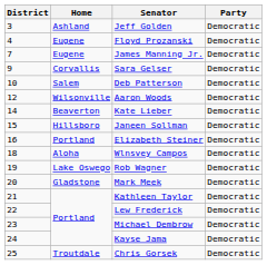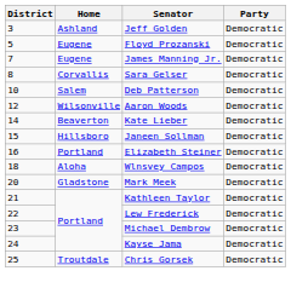 <table class="wikitable">
 <tr>
 <th>District</th>
 <th>Home</th>
 <th>Senator</th>
 <th>Party</th>
 </tr>
 <tr>
 <td>3</td>
 <td><a href='#'>Ashland</a></td>
 <td><a href='#'>Jeff Golden</a></td>
 <td>Democratic</td>
 </tr>
 <tr>
-<td>4</td>
+<td>5</td>
 <td><a href='#'>Eugene</a></td>
 <td><a href='#'>Floyd Prozanski</a></td>
 <td>Democratic</td>
 </tr>
 <tr>
 <td>7</td>
 <td><a href='#'>Eugene</a></td>
 <td><a href='#'>James Manning Jr.</a></td>
 <td>Democratic</td>
 </tr>
 <tr>
-<td>9</td>
+<td>8</td>
 <td><a href='#'>Corvallis</a></td>
 <td><a href='#'>Sara Gelser</a></td>
 <td>Democratic</td>
 </tr>
 <tr>
 <td>10</td>
 <td><a href='#'>Salem</a></td>
 <td><a href='#'>Deb Patterson</a></td>
 <td>Democratic</td>
 </tr>
 <tr>
 <td>12</td>
 <td><a href='#'>Wilsonville</a></td>
 <td><a href='#'>Aaron Woods</a></td>
 <td>Democratic</td>
 </tr>
 <tr>
 <td>14</td>
 <td><a href='#'>Beaverton</a></td>
 <td><a href='#'>Kate Lieber</a></td>
 <td>Democratic</td>
 </tr>
 <tr>
 <td>15</td>
 <td><a href='#'>Hillsboro</a></td>
 <td><a href='#'>Janeen Sollman</a></td>
 <td>Democratic</td>
 </tr>
 <tr>
 <td>16</td>
 <td><a href='#'>Portland</a></td>
 <td><a href='#'>Elizabeth Steiner</a></td>
 <td>Democratic</td>
 </tr>
 <tr>
 <td>18</td>
 <td><a href='#'>Aloha</a></td>
 <td><a href='#'>Wlnsvey Campos</a></td>
 <td>Democratic</td>
 </tr>
 <tr>
-<td>19</td>
-<td><a href='#'>Lake Oswego</a></td>
-<td><a href='#'>Rob Wagner</a></td>
-<td>Democratic</td>
-</tr>
-<tr>
 <td>20</td>
 <td><a href='#'>Gladstone</a></td>
 <td><a href='#'>Mark Meek</a></td>
 <td>Democratic</td>
 </tr>
 <tr>
 <td>21</td>
 <td rowspan="4"><a href='#'>Portland</a></td>
 <td><a href='#'>Kathleen Taylor</a></td>
 <td>Democratic</td>
 </tr>
 <tr>
 <td>22</td>
 <td><a href='#'>Lew Frederick</a></td>
 <td>Democratic</td>
 </tr>
 <tr>
 <td>23</td>
 <td><a href='#'>Michael Dembrow</a></td>
 <td>Democratic</td>
 </tr>
 <tr>
 <td>24</td>
 <td><a href='#'>Kayse Jama</a></td>
 <td>Democratic</td>
 </tr>
 <tr>
 <td>25</td>
 <td><a href='#'>Troutdale</a></td>
 <td><a href='#'>Chris Gorsek</a></td>
 <td>Democratic</td>
 </tr>
 </table>
